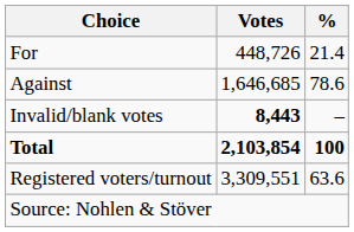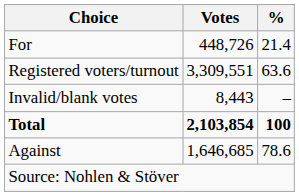 <table class=wikitable style=text-align:right>
 <tr>
 <th>Choice</th>
 <th>Votes</th>
 <th>%</th>
 </tr>
 <tr>
 <td align=left>For</td>
 <td>448,726</td>
 <td>21.4</td>
 </tr>
 <tr>
-<td align=left>Against</td>
-<td>1,646,685</td>
-<td>78.6</td>
+<td align=left>Registered voters/turnout</td>
+<td>3,309,551</td>
+<td>63.6</td>
 </tr>
 <tr>
 <td align=left>Invalid/blank votes</td>
-<td><strong>8,443</strong></td>
+<td>8,443</td>
 <td>–</td>
 </tr>
 <tr>
 <td align=left><strong>Total</strong></td>
 <td><strong>2,103,854</strong></td>
 <td><strong>100</strong></td>
 </tr>
 <tr>
-<td align=left>Registered voters/turnout</td>
-<td>3,309,551</td>
-<td>63.6</td>
+<td align=left>Against</td>
+<td>1,646,685</td>
+<td>78.6</td>
 </tr>
 <tr>
 <td align=left colspan=3>Source: Nohlen & Stöver</td>
 </tr>
 </table>
